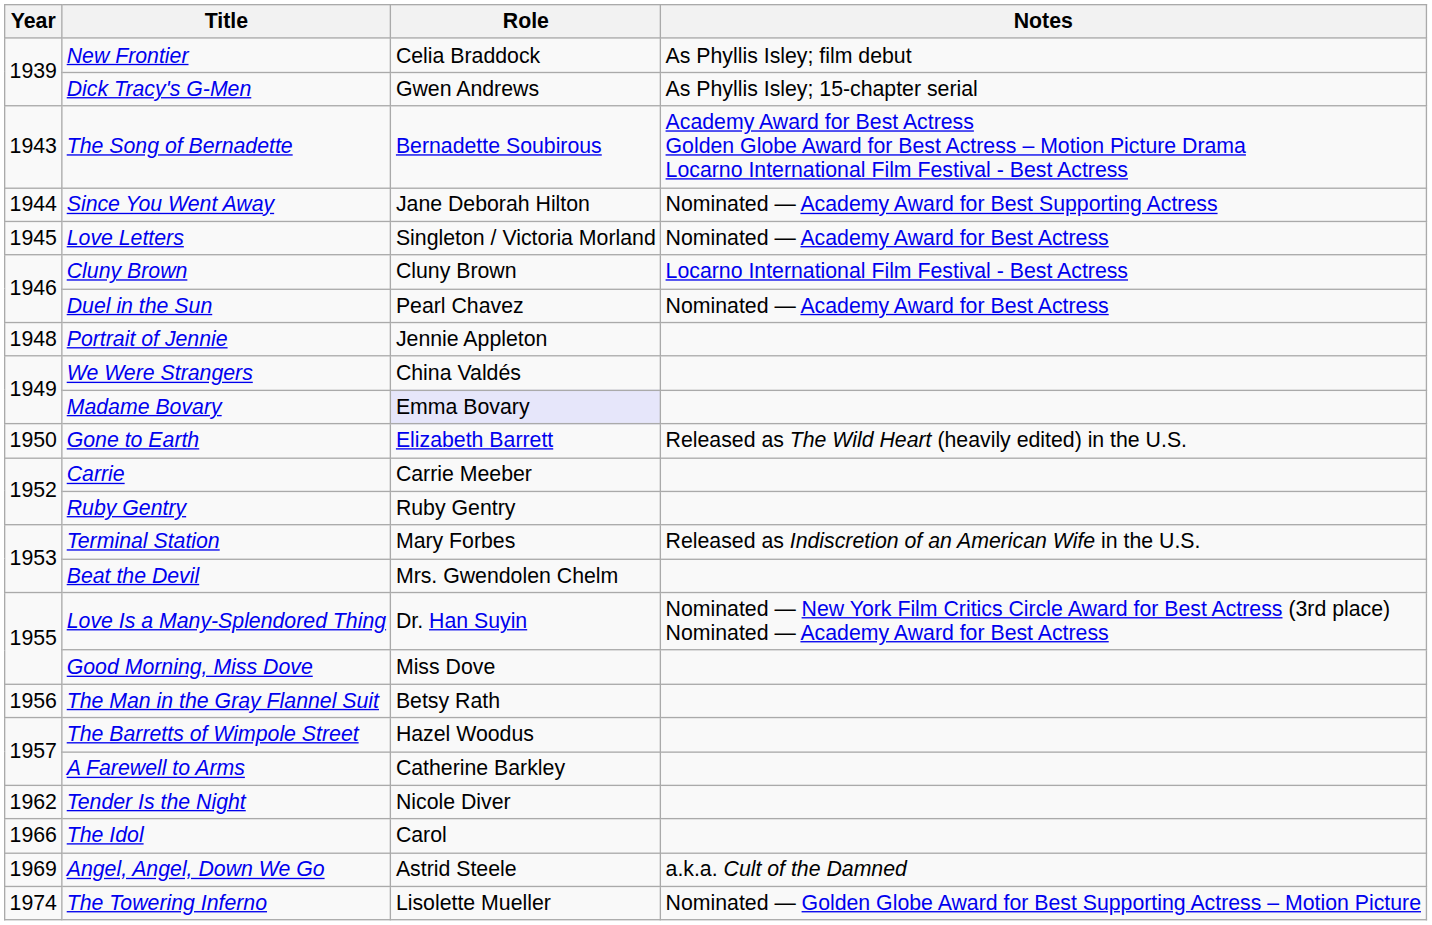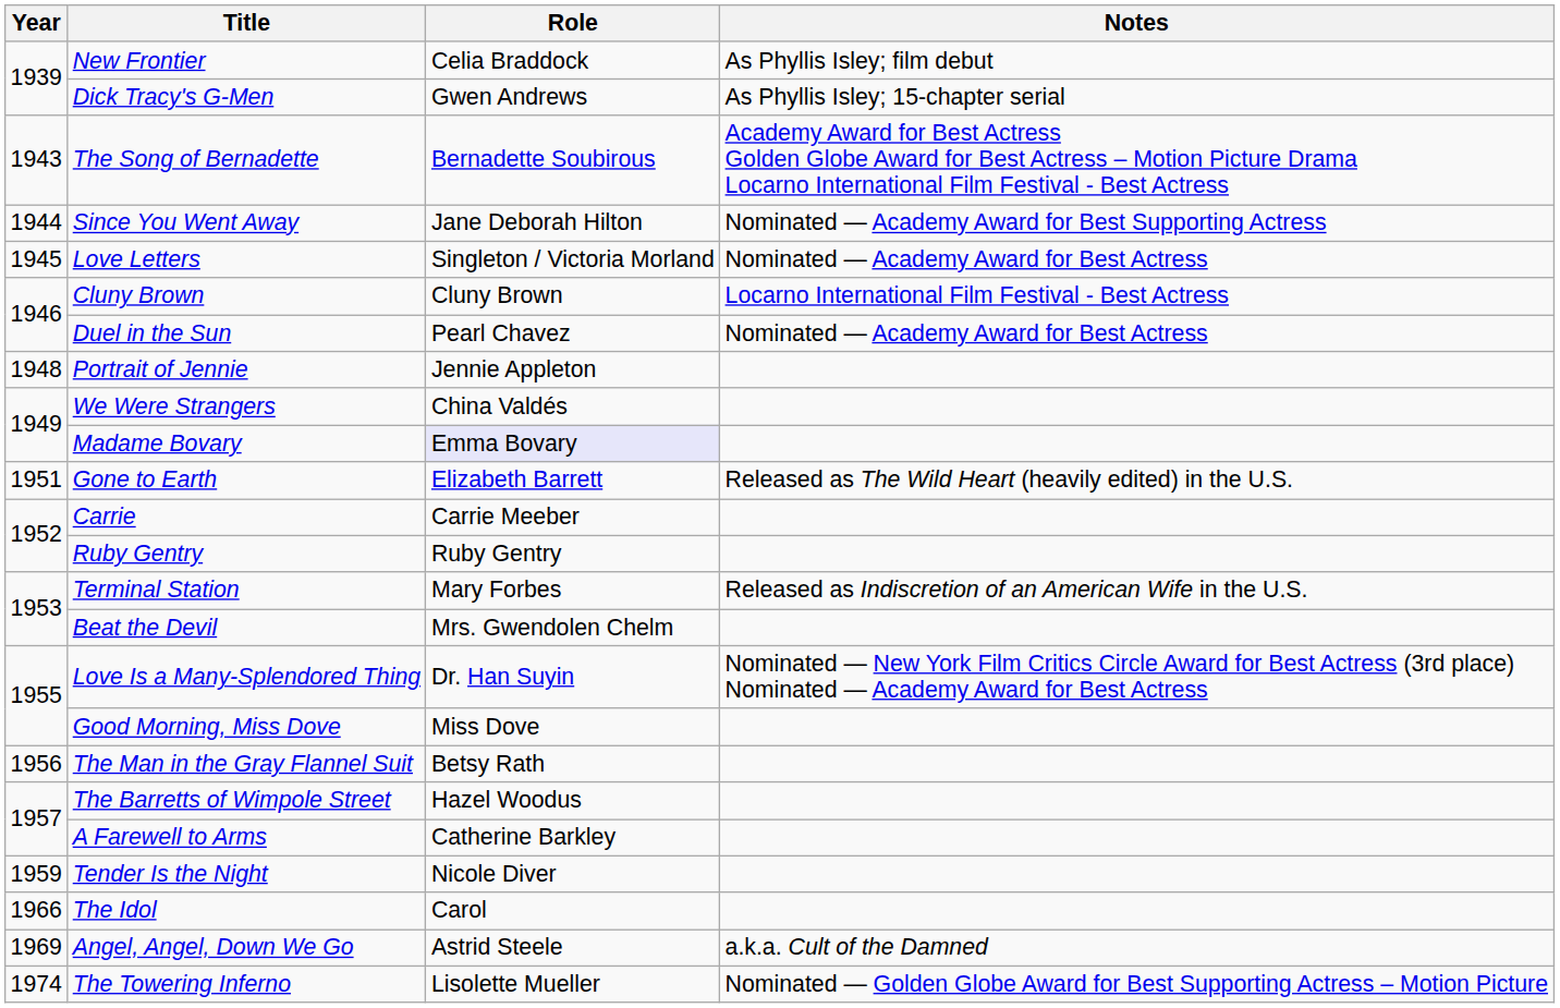 <table class="wikitable sortable">
 <tr>
 <th>Year</th>
 <th>Title</th>
 <th>Role</th>
 <th class="unsortable">Notes</th>
 </tr>
 <tr>
 <td rowspan="2">1939</td>
 <td><em><a href='#'>New Frontier</a></em></td>
 <td>Celia Braddock</td>
 <td>As Phyllis Isley; film debut</td>
 </tr>
 <tr>
 <td><em><a href='#'>Dick Tracy's G-Men</a></em></td>
 <td>Gwen Andrews</td>
 <td>As Phyllis Isley; 15-chapter serial</td>
 </tr>
 <tr>
 <td>1943</td>
 <td><em><a href='#'>The Song of Bernadette</a></em></td>
 <td><a href='#'>Bernadette Soubirous</a></td>
 <td><a href='#'>Academy Award for Best Actress</a> <br> <a href='#'>Golden Globe Award for Best Actress – Motion Picture Drama</a> <br> <a href='#'>Locarno International Film Festival - Best Actress</a></td>
 </tr>
 <tr>
 <td>1944</td>
 <td><em><a href='#'>Since You Went Away</a></em></td>
 <td>Jane Deborah Hilton</td>
 <td>Nominated — <a href='#'>Academy Award for Best Supporting Actress</a></td>
 </tr>
 <tr>
 <td>1945</td>
 <td><em><a href='#'>Love Letters</a></em></td>
 <td>Singleton / Victoria Morland</td>
 <td>Nominated — <a href='#'>Academy Award for Best Actress</a></td>
 </tr>
 <tr>
 <td rowspan="2">1946</td>
 <td><em><a href='#'>Cluny Brown</a></em></td>
 <td>Cluny Brown</td>
 <td><a href='#'>Locarno International Film Festival - Best Actress</a></td>
 </tr>
 <tr>
 <td><em><a href='#'>Duel in the Sun</a></em></td>
 <td>Pearl Chavez</td>
 <td>Nominated — <a href='#'>Academy Award for Best Actress</a></td>
 </tr>
 <tr>
 <td>1948</td>
 <td><em><a href='#'>Portrait of Jennie</a></em></td>
 <td>Jennie Appleton</td>
 <td></td>
 </tr>
 <tr>
 <td rowspan="2">1949</td>
 <td><em><a href='#'>We Were Strangers</a></em></td>
 <td>China Valdés</td>
 <td></td>
 </tr>
 <tr>
 <td><em><a href='#'>Madame Bovary</a></em></td>
 <td style="background: lavender;">Emma Bovary</td>
 <td></td>
 </tr>
 <tr>
-<td>1950</td>
+<td>1951</td>
 <td><em><a href='#'>Gone to Earth</a></em></td>
 <td><a href='#'>Elizabeth Barrett</a></td>
 <td>Released as <em>The Wild Heart</em> (heavily edited) in the U.S.</td>
 </tr>
 <tr>
 <td rowspan="2">1952</td>
 <td><em><a href='#'>Carrie</a></em></td>
 <td>Carrie Meeber</td>
 <td></td>
 </tr>
 <tr>
 <td><em><a href='#'>Ruby Gentry</a></em></td>
 <td>Ruby Gentry</td>
 <td></td>
 </tr>
 <tr>
 <td rowspan="2">1953</td>
 <td><em><a href='#'>Terminal Station</a></em></td>
 <td>Mary Forbes</td>
 <td>Released as <em>Indiscretion of an American Wife</em> in the U.S.</td>
 </tr>
 <tr>
 <td><em><a href='#'>Beat the Devil</a></em></td>
 <td>Mrs. Gwendolen Chelm</td>
 <td></td>
 </tr>
 <tr>
 <td rowspan="2">1955</td>
 <td><em><a href='#'>Love Is a Many-Splendored Thing</a></em></td>
 <td>Dr. <a href='#'>Han Suyin</a></td>
 <td>Nominated — <a href='#'>New York Film Critics Circle Award for Best Actress</a> (3rd place)<br>Nominated — <a href='#'>Academy Award for Best Actress</a></td>
 </tr>
 <tr>
 <td><em><a href='#'>Good Morning, Miss Dove</a></em></td>
 <td>Miss Dove</td>
 <td></td>
 </tr>
 <tr>
 <td>1956</td>
 <td><em><a href='#'>The Man in the Gray Flannel Suit</a></em></td>
 <td>Betsy Rath</td>
 <td></td>
 </tr>
 <tr>
 <td rowspan="2">1957</td>
 <td><em><a href='#'>The Barretts of Wimpole Street</a></em></td>
 <td>Hazel Woodus</td>
 <td></td>
 </tr>
 <tr>
 <td><em><a href='#'>A Farewell to Arms</a></em></td>
 <td>Catherine Barkley</td>
 <td></td>
 </tr>
 <tr>
-<td>1962</td>
+<td>1959</td>
 <td><em><a href='#'>Tender Is the Night</a></em></td>
 <td>Nicole Diver</td>
 <td></td>
 </tr>
 <tr>
 <td>1966</td>
 <td><em><a href='#'>The Idol</a></em></td>
 <td>Carol</td>
 <td></td>
 </tr>
 <tr>
 <td>1969</td>
 <td><em><a href='#'>Angel, Angel, Down We Go</a></em></td>
 <td>Astrid Steele</td>
 <td>a.k.a. <em>Cult of the Damned</em></td>
 </tr>
 <tr>
 <td>1974</td>
 <td><em><a href='#'>The Towering Inferno</a></em></td>
 <td>Lisolette Mueller</td>
 <td>Nominated — <a href='#'>Golden Globe Award for Best Supporting Actress – Motion Picture</a></td>
 </tr>
 </table>
